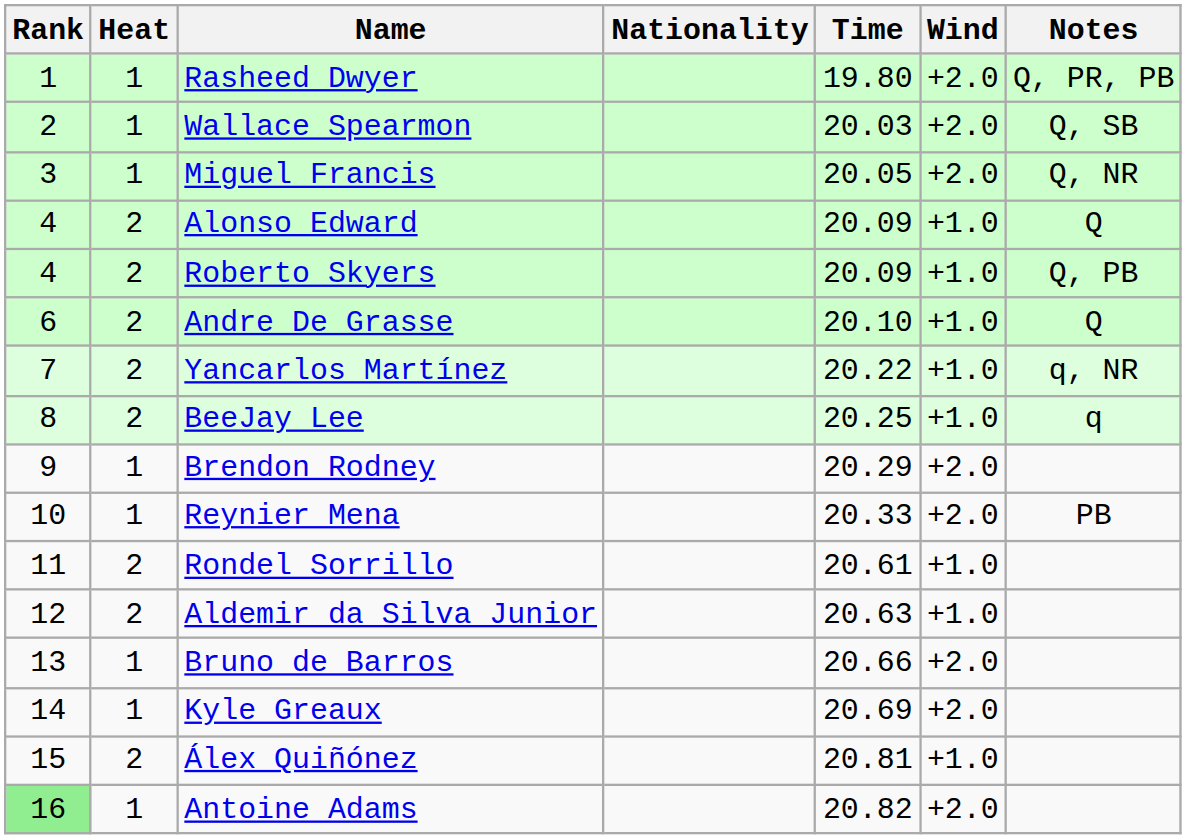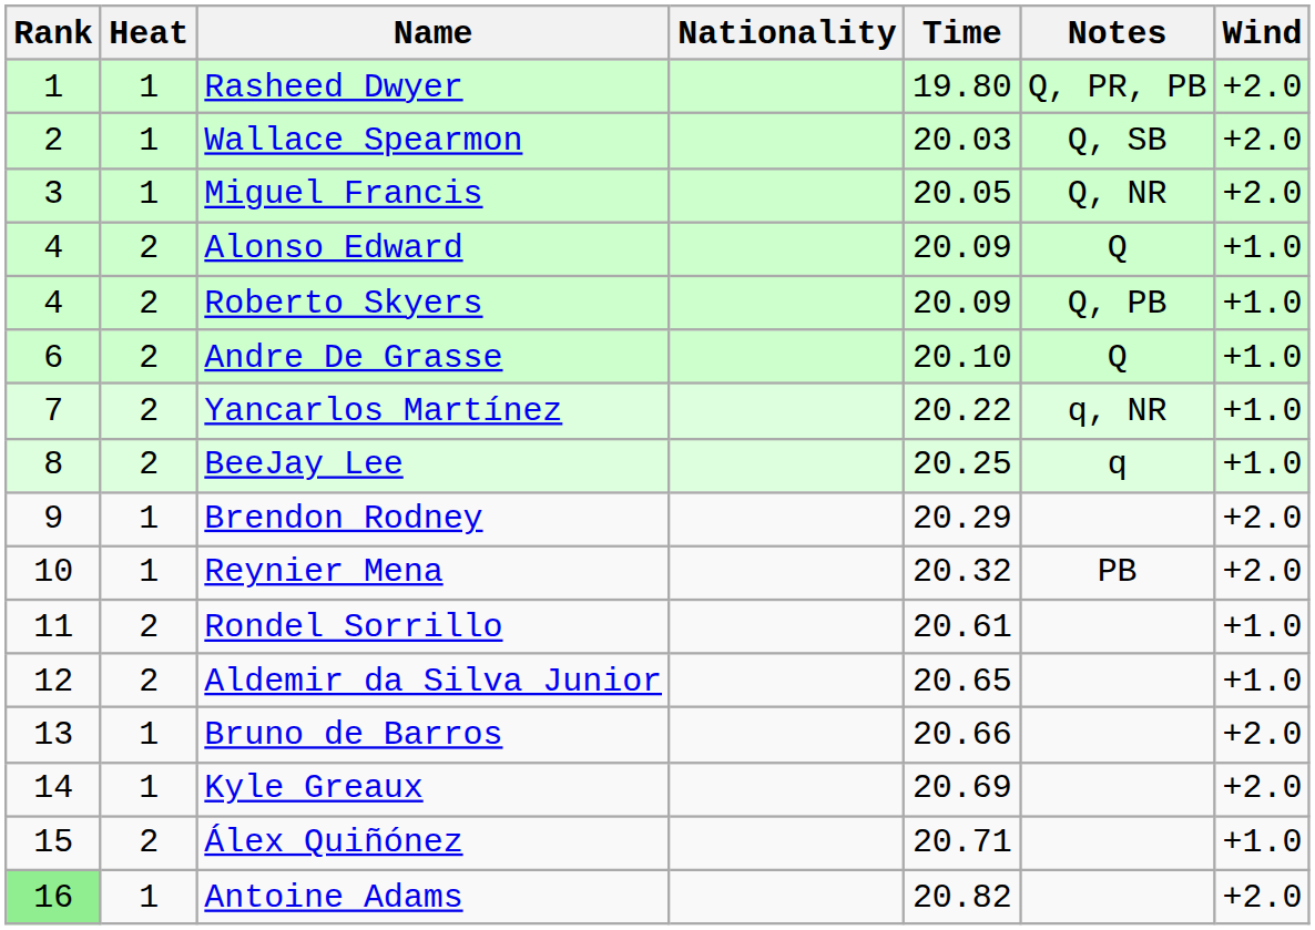 <table class="wikitable sortable" style="text-align:center">
 <tr>
 <th>Rank</th>
 <th>Heat</th>
 <th>Name</th>
 <th>Nationality</th>
 <th>Time</th>
+<th>Notes</th>
 <th>Wind</th>
-<th>Notes</th>
 </tr>
 <tr bgcolor=ccffcc>
 <td>1</td>
 <td>1</td>
 <td align=left><a href='#'>Rasheed Dwyer</a></td>
 <td align=left></td>
 <td>19.80</td>
+<td>Q, PR, PB</td>
 <td>+2.0</td>
-<td>Q, PR, PB</td>
 </tr>
 <tr bgcolor=ccffcc>
 <td>2</td>
 <td>1</td>
 <td align=left><a href='#'>Wallace Spearmon</a></td>
 <td align=left></td>
 <td>20.03</td>
+<td>Q, SB</td>
 <td>+2.0</td>
-<td>Q, SB</td>
 </tr>
 <tr bgcolor=ccffcc>
 <td>3</td>
 <td>1</td>
 <td align=left><a href='#'>Miguel Francis</a></td>
 <td align=left></td>
 <td>20.05</td>
+<td>Q, NR</td>
 <td>+2.0</td>
-<td>Q, NR</td>
 </tr>
 <tr bgcolor=ccffcc>
 <td>4</td>
 <td>2</td>
 <td align=left><a href='#'>Alonso Edward</a></td>
 <td align=left></td>
 <td>20.09</td>
+<td>Q</td>
 <td>+1.0</td>
-<td>Q</td>
 </tr>
 <tr bgcolor=ccffcc>
 <td>4</td>
 <td>2</td>
 <td align=left><a href='#'>Roberto Skyers</a></td>
 <td align=left></td>
 <td>20.09</td>
+<td>Q, PB</td>
 <td>+1.0</td>
-<td>Q, PB</td>
 </tr>
 <tr bgcolor=ccffcc>
 <td>6</td>
 <td>2</td>
 <td align=left><a href='#'>Andre De Grasse</a></td>
 <td align=left></td>
 <td>20.10</td>
+<td>Q</td>
 <td>+1.0</td>
-<td>Q</td>
 </tr>
 <tr bgcolor=ddffdd>
 <td>7</td>
 <td>2</td>
 <td align=left><a href='#'>Yancarlos Martínez</a></td>
 <td align=left></td>
 <td>20.22</td>
+<td>q, NR</td>
 <td>+1.0</td>
-<td>q, NR</td>
 </tr>
 <tr bgcolor=ddffdd>
 <td>8</td>
 <td>2</td>
 <td align=left><a href='#'>BeeJay Lee</a></td>
 <td align=left></td>
 <td>20.25</td>
+<td>q</td>
 <td>+1.0</td>
-<td>q</td>
 </tr>
 <tr>
 <td>9</td>
 <td>1</td>
 <td align=left><a href='#'>Brendon Rodney</a></td>
 <td align=left></td>
 <td>20.29</td>
+<td></td>
 <td>+2.0</td>
-<td></td>
 </tr>
 <tr>
 <td>10</td>
 <td>1</td>
 <td align=left><a href='#'>Reynier Mena</a></td>
 <td align=left></td>
-<td>20.33</td>
+<td>20.32</td>
+<td>PB</td>
 <td>+2.0</td>
-<td>PB</td>
 </tr>
 <tr>
 <td>11</td>
 <td>2</td>
 <td align=left><a href='#'>Rondel Sorrillo</a></td>
 <td align=left></td>
 <td>20.61</td>
+<td></td>
 <td>+1.0</td>
-<td></td>
 </tr>
 <tr>
 <td>12</td>
 <td>2</td>
 <td align=left><a href='#'>Aldemir da Silva Junior</a></td>
 <td align=left></td>
-<td>20.63</td>
+<td>20.65</td>
+<td></td>
 <td>+1.0</td>
-<td></td>
 </tr>
 <tr>
 <td>13</td>
 <td>1</td>
 <td align=left><a href='#'>Bruno de Barros</a></td>
 <td align=left></td>
 <td>20.66</td>
+<td></td>
 <td>+2.0</td>
-<td></td>
 </tr>
 <tr>
 <td>14</td>
 <td>1</td>
 <td align=left><a href='#'>Kyle Greaux</a></td>
 <td align=left></td>
 <td>20.69</td>
+<td></td>
 <td>+2.0</td>
-<td></td>
 </tr>
 <tr>
 <td>15</td>
 <td>2</td>
 <td align=left><a href='#'>Álex Quiñónez</a></td>
 <td align=left></td>
-<td>20.81</td>
+<td>20.71</td>
+<td></td>
 <td>+1.0</td>
-<td></td>
 </tr>
 <tr>
 <td style="background: lightgreen;">16</td>
 <td>1</td>
 <td align=left><a href='#'>Antoine Adams</a></td>
 <td align=left></td>
 <td>20.82</td>
+<td></td>
 <td>+2.0</td>
-<td></td>
 </tr>
 </table>
